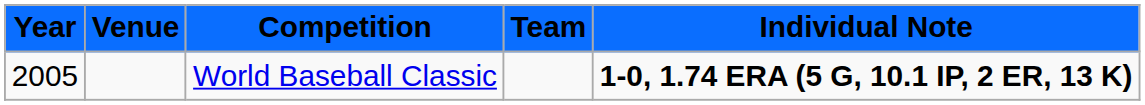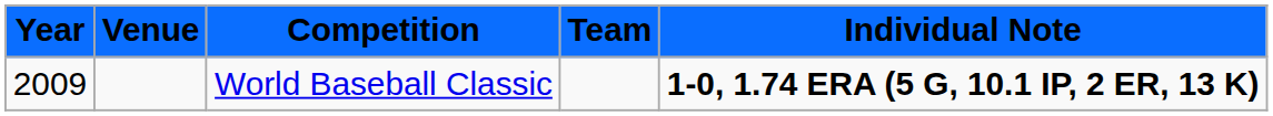 <table class="wikitable">
 <tr>
 <th style="background:#0A6EFF"><span>Year</span></th>
 <th style="background:#0A6EFF"><span>Venue</span></th>
 <th style="background:#0A6EFF"><span>Competition</span></th>
 <th style="background:#0A6EFF"><span>Team</span></th>
 <th style="background:#0A6EFF"><span>Individual Note</span></th>
 </tr>
 <tr>
-<td>2005</td>
+<td>2009</td>
 <td></td>
 <td><a href='#'>World Baseball Classic</a></td>
 <td style="text-align:center"></td>
 <td><strong>1-0, 1.74 ERA (5 G, 10.1 IP, 2 ER, 13 K)</strong></td>
 </tr>
 </table>
